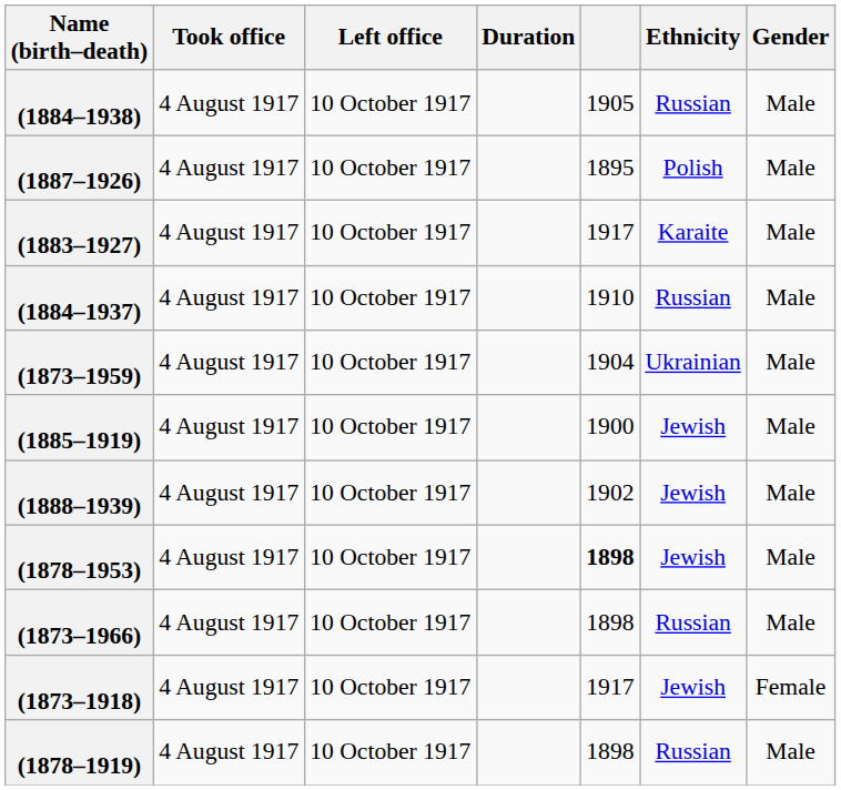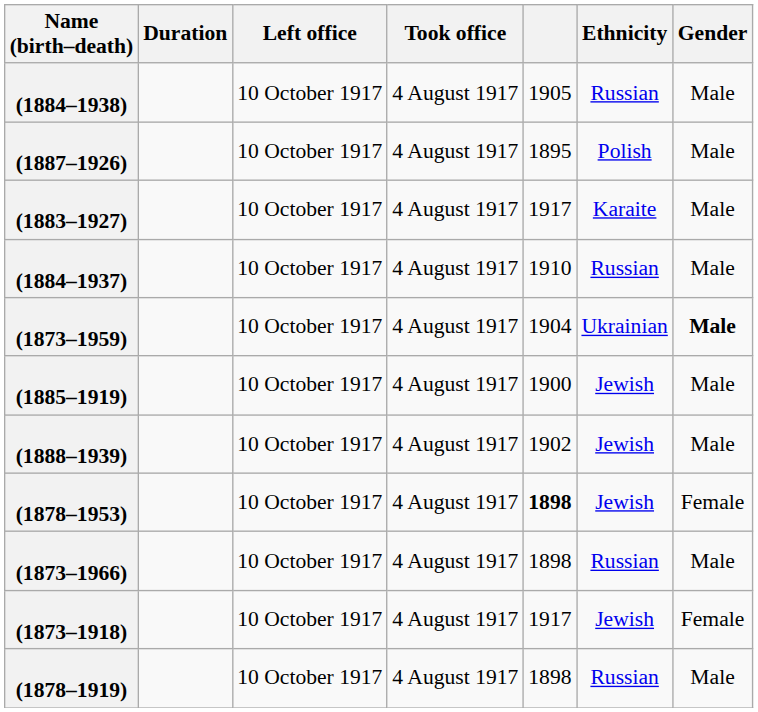 <table class="wikitable plainrowheaders sortable" style="text-align:center;" border="1">
 <tr>
 <th scope="col">Name<br>(birth–death)</th>
+<th scope="col">Duration</th>
+<th scope="col">Left office</th>
 <th scope="col">Took office</th>
-<th scope="col">Left office</th>
-<th scope="col">Duration</th>
 <th></th>
 <th>Ethnicity</th>
 <th>Gender</th>
 </tr>
 <tr>
 <th scope="row"><br>(1884–1938)</th>
+<td></td>
+<td>10 October 1917</td>
 <td>4 August 1917</td>
-<td>10 October 1917</td>
-<td></td>
 <td>1905</td>
 <td><a href='#'>Russian</a></td>
 <td>Male</td>
 </tr>
 <tr>
 <th scope="row"><br>(1887–1926)</th>
+<td></td>
+<td>10 October 1917</td>
 <td>4 August 1917</td>
-<td>10 October 1917</td>
-<td></td>
 <td>1895</td>
 <td><a href='#'>Polish</a></td>
 <td>Male</td>
 </tr>
 <tr>
 <th scope="row"><br>(1883–1927)</th>
+<td></td>
+<td>10 October 1917</td>
 <td>4 August 1917</td>
-<td>10 October 1917</td>
-<td></td>
 <td>1917</td>
 <td><a href='#'>Karaite</a></td>
 <td>Male</td>
 </tr>
 <tr>
 <th scope="row"><br>(1884–1937)</th>
+<td></td>
+<td>10 October 1917</td>
 <td>4 August 1917</td>
-<td>10 October 1917</td>
-<td></td>
 <td>1910</td>
 <td><a href='#'>Russian</a></td>
 <td>Male</td>
 </tr>
 <tr>
 <th scope="row"><br>(1873–1959)</th>
+<td></td>
+<td>10 October 1917</td>
 <td>4 August 1917</td>
-<td>10 October 1917</td>
-<td></td>
 <td>1904</td>
 <td><a href='#'>Ukrainian</a></td>
-<td>Male</td>
+<td><strong>Male</strong></td>
 </tr>
 <tr>
 <th scope="row"><br>(1885–1919)</th>
+<td></td>
+<td>10 October 1917</td>
 <td>4 August 1917</td>
-<td>10 October 1917</td>
-<td></td>
 <td>1900</td>
 <td><a href='#'>Jewish</a></td>
 <td>Male</td>
 </tr>
 <tr>
 <th scope="row"><br>(1888–1939)</th>
+<td></td>
+<td>10 October 1917</td>
 <td>4 August 1917</td>
-<td>10 October 1917</td>
-<td></td>
 <td>1902</td>
 <td><a href='#'>Jewish</a></td>
 <td>Male</td>
 </tr>
 <tr>
 <th scope="row"><br>(1878–1953)</th>
+<td></td>
+<td>10 October 1917</td>
 <td>4 August 1917</td>
-<td>10 October 1917</td>
-<td></td>
 <td><strong>1898</strong></td>
 <td><a href='#'>Jewish</a></td>
-<td>Male</td>
+<td>Female</td>
 </tr>
 <tr>
 <th scope="row"><br>(1873–1966)</th>
+<td></td>
+<td>10 October 1917</td>
 <td>4 August 1917</td>
-<td>10 October 1917</td>
-<td></td>
 <td>1898</td>
 <td><a href='#'>Russian</a></td>
 <td>Male</td>
 </tr>
 <tr>
 <th scope="row"><br>(1873–1918)</th>
+<td></td>
+<td>10 October 1917</td>
 <td>4 August 1917</td>
-<td>10 October 1917</td>
-<td></td>
 <td>1917</td>
 <td><a href='#'>Jewish</a></td>
 <td>Female</td>
 </tr>
 <tr>
 <th scope="row"><br>(1878–1919)</th>
+<td></td>
+<td>10 October 1917</td>
 <td>4 August 1917</td>
-<td>10 October 1917</td>
-<td></td>
 <td>1898</td>
 <td><a href='#'>Russian</a></td>
 <td>Male</td>
 </tr>
 </table>
